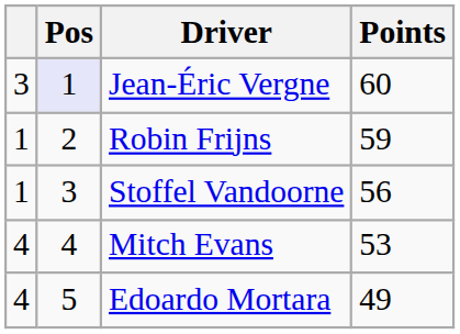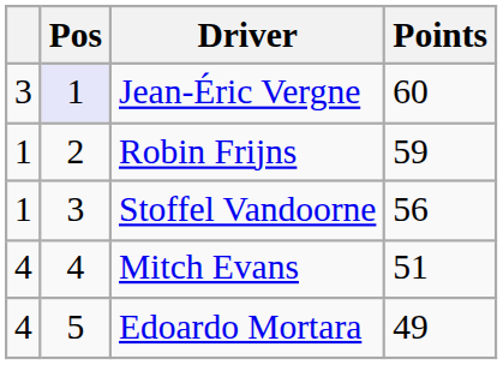 <table class="wikitable" style="font-size: 85%;">
 <tr>
 <th></th>
 <th>Pos</th>
 <th>Driver</th>
 <th>Points</th>
 </tr>
 <tr>
 <td align="left"> 3</td>
 <td align="center" style="background: lavender;">1</td>
 <td> <a href='#'>Jean-Éric Vergne</a></td>
 <td align="left">60</td>
 </tr>
 <tr>
 <td align="left"> 1</td>
 <td align="center">2</td>
 <td> <a href='#'>Robin Frijns</a></td>
 <td align="left">59</td>
 </tr>
 <tr>
 <td align="left"> 1</td>
 <td align="center">3</td>
 <td> <a href='#'>Stoffel Vandoorne</a></td>
 <td align="left">56</td>
 </tr>
 <tr>
 <td align="left"> 4</td>
 <td align="center">4</td>
 <td> <a href='#'>Mitch Evans</a></td>
-<td align="left">53</td>
+<td align="left">51</td>
 </tr>
 <tr>
 <td align="left"> 4</td>
 <td align="center">5</td>
 <td> <a href='#'>Edoardo Mortara</a></td>
 <td align="left">49</td>
 </tr>
 </table>
